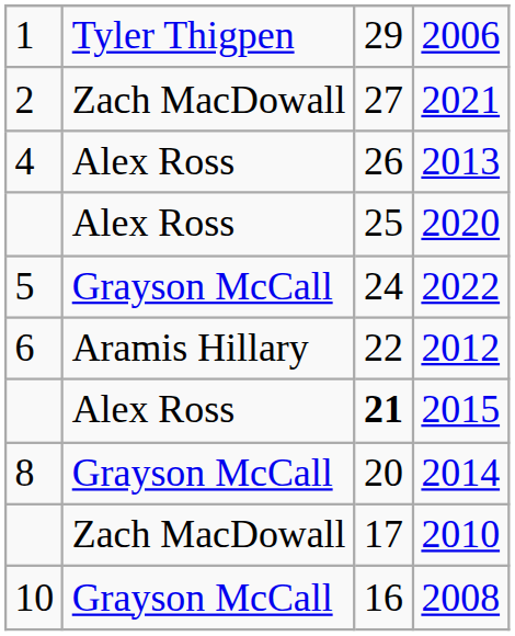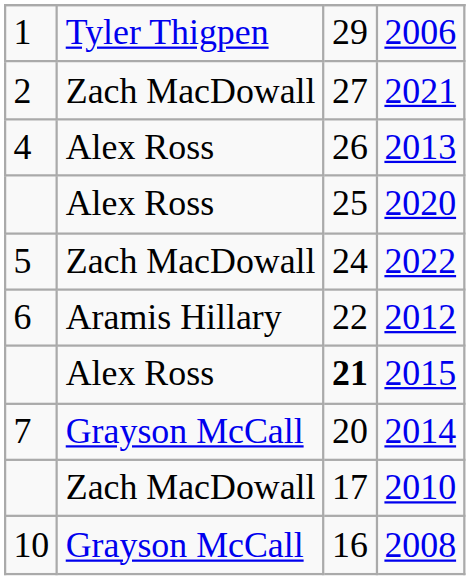 <table class="wikitable">
 <tr>
 </tr>
 <tr>
 <td>1</td>
 <td><a href='#'>Tyler Thigpen</a></td>
 <td>29</td>
 <td><a href='#'>2006</a></td>
 </tr>
 <tr>
 <td>2</td>
 <td>Zach MacDowall</td>
 <td>27</td>
 <td><a href='#'>2021</a></td>
 </tr>
 <tr>
 <td>4</td>
 <td>Alex Ross</td>
 <td>26</td>
 <td><a href='#'>2013</a></td>
 </tr>
 <tr>
 <td></td>
 <td>Alex Ross</td>
 <td>25</td>
 <td><a href='#'>2020</a></td>
 </tr>
 <tr>
 <td>5</td>
-<td><a href='#'>Grayson McCall</a></td>
+<td>Zach MacDowall</td>
 <td>24</td>
 <td><a href='#'>2022</a></td>
 </tr>
 <tr>
 <td>6</td>
 <td>Aramis Hillary</td>
 <td>22</td>
 <td><a href='#'>2012</a></td>
 </tr>
 <tr>
 <td></td>
 <td>Alex Ross</td>
 <td><strong>21</strong></td>
 <td><a href='#'>2015</a></td>
 </tr>
 <tr>
-<td>8</td>
+<td>7</td>
 <td><a href='#'>Grayson McCall</a></td>
 <td>20</td>
 <td><a href='#'>2014</a></td>
 </tr>
 <tr>
 <td></td>
 <td>Zach MacDowall</td>
 <td>17</td>
 <td><a href='#'>2010</a></td>
 </tr>
 <tr>
 <td>10</td>
 <td><a href='#'>Grayson McCall</a></td>
 <td>16</td>
 <td><a href='#'>2008</a></td>
 </tr>
 </table>
